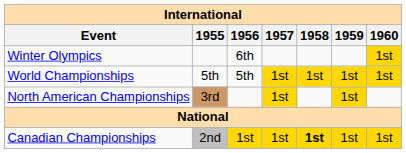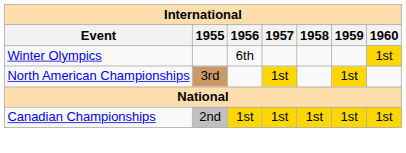 <table class="wikitable" style="text-align:center">
 <tr>
 <th style="background-color: #ffdead; " colspan=7 align=center><strong>International</strong></th>
 </tr>
 <tr>
 <th>Event</th>
 <th>1955</th>
 <th>1956</th>
 <th>1957</th>
 <th>1958</th>
 <th>1959</th>
 <th>1960</th>
 </tr>
 <tr>
 <td align=left><a href='#'>Winter Olympics</a></td>
 <td></td>
 <td>6th</td>
 <td></td>
 <td></td>
 <td></td>
 <td bgcolor=gold>1st</td>
 </tr>
 <tr>
-<td align=left><a href='#'>World Championships</a></td>
-<td>5th</td>
-<td>5th</td>
-<td bgcolor=gold>1st</td>
-<td bgcolor=gold>1st</td>
-<td bgcolor=gold>1st</td>
-<td bgcolor=gold>1st</td>
-</tr>
-<tr>
 <td align=left><a href='#'>North American Championships</a></td>
 <td bgcolor=cc9966>3rd</td>
 <td></td>
 <td bgcolor=gold>1st</td>
 <td></td>
 <td bgcolor=gold>1st</td>
 <td></td>
 </tr>
 <tr>
 <th style="background-color: #ffdead; " colspan=7 align=center><strong>National</strong></th>
 </tr>
 <tr>
 <td align=left><a href='#'>Canadian Championships</a></td>
 <td bgcolor=silver>2nd</td>
 <td bgcolor=gold>1st</td>
 <td bgcolor=gold>1st</td>
-<td bgcolor=gold><strong>1st</strong></td>
+<td bgcolor=gold>1st</td>
 <td bgcolor=gold>1st</td>
 <td bgcolor=gold>1st</td>
 </tr>
 </table>
